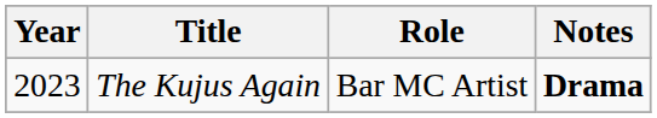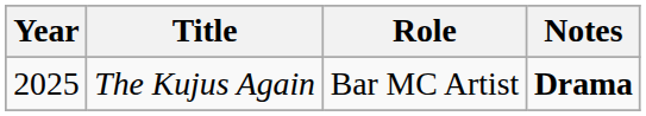 <table class="wikitable sortable">
 <tr>
 <th>Year</th>
 <th>Title</th>
 <th>Role</th>
 <th class="unsortable">Notes</th>
 </tr>
 <tr>
-<td>2023</td>
+<td>2025</td>
 <td><em>The Kujus Again</em></td>
 <td>Bar MC Artist</td>
 <td><strong>Drama</strong></td>
 </tr>
 </table>
